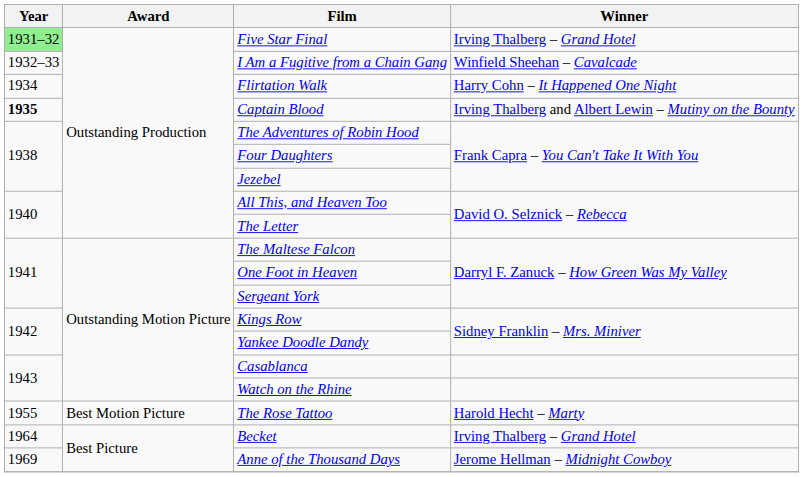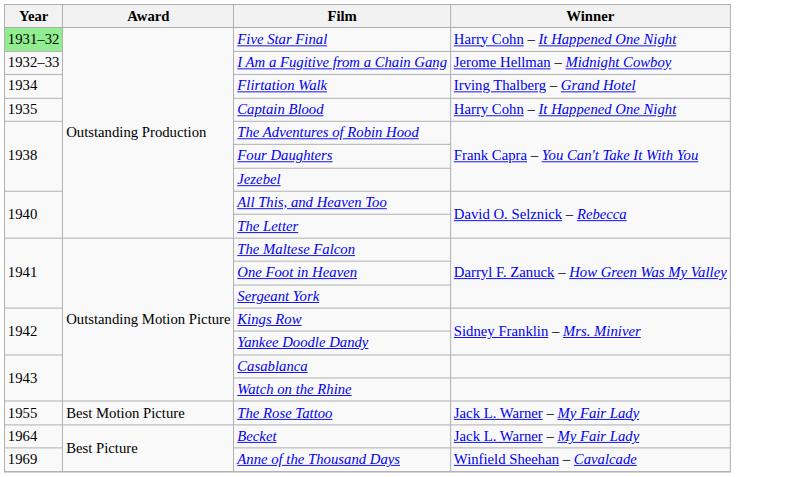 <table class="wikitable">
 <tr>
 <th>Year</th>
 <th>Award</th>
 <th>Film</th>
 <th>Winner</th>
 </tr>
 <tr>
 <td style="background: lightgreen;">1931–32</td>
 <td rowspan=9>Outstanding Production</td>
 <td><em><a href='#'>Five Star Final</a></em></td>
-<td><a href='#'>Irving Thalberg</a> – <em><a href='#'>Grand Hotel</a></em></td>
+<td><a href='#'>Harry Cohn</a> – <em><a href='#'>It Happened One Night</a></em></td>
 </tr>
 <tr>
 <td>1932–33</td>
 <td><em><a href='#'>I Am a Fugitive from a Chain Gang</a></em></td>
-<td><a href='#'>Winfield Sheehan</a> – <em><a href='#'>Cavalcade</a></em></td>
+<td><a href='#'>Jerome Hellman</a> – <em><a href='#'>Midnight Cowboy</a></em></td>
 </tr>
 <tr>
 <td>1934</td>
 <td><em><a href='#'>Flirtation Walk</a></em></td>
-<td><a href='#'>Harry Cohn</a> – <em><a href='#'>It Happened One Night</a></em></td>
+<td><a href='#'>Irving Thalberg</a> – <em><a href='#'>Grand Hotel</a></em></td>
 </tr>
 <tr>
-<td><strong>1935</strong></td>
+<td>1935</td>
 <td><em><a href='#'>Captain Blood</a></em></td>
-<td><a href='#'>Irving Thalberg</a> and <a href='#'>Albert Lewin</a> – <em><a href='#'>Mutiny on the Bounty</a></em></td>
+<td><a href='#'>Harry Cohn</a> – <em><a href='#'>It Happened One Night</a></em></td>
 </tr>
 <tr>
 <td rowspan=3>1938</td>
 <td><em><a href='#'>The Adventures of Robin Hood</a></em></td>
 <td rowspan=3><a href='#'>Frank Capra</a> – <em><a href='#'>You Can't Take It With You</a></em></td>
 </tr>
 <tr>
 <td><em><a href='#'>Four Daughters</a></em></td>
 </tr>
 <tr>
 <td><em><a href='#'>Jezebel</a></em></td>
 </tr>
 <tr>
 <td rowspan=2>1940</td>
 <td><em><a href='#'>All This, and Heaven Too</a></em></td>
 <td rowspan=2><a href='#'>David O. Selznick</a> – <em><a href='#'>Rebecca</a></em></td>
 </tr>
 <tr>
 <td><em><a href='#'>The Letter</a></em></td>
 </tr>
 <tr>
 <td rowspan=3>1941</td>
 <td rowspan=7>Outstanding Motion Picture</td>
 <td><em><a href='#'>The Maltese Falcon</a></em></td>
 <td rowspan=3><a href='#'>Darryl F. Zanuck</a> – <em><a href='#'>How Green Was My Valley</a></em></td>
 </tr>
 <tr>
 <td><em><a href='#'>One Foot in Heaven</a></em></td>
 </tr>
 <tr>
 <td><em><a href='#'>Sergeant York</a></em></td>
 </tr>
 <tr>
 <td rowspan=2>1942</td>
 <td><em><a href='#'>Kings Row</a></em></td>
 <td rowspan=2><a href='#'>Sidney Franklin</a> – <em><a href='#'>Mrs. Miniver</a></em></td>
 </tr>
 <tr>
 <td><em><a href='#'>Yankee Doodle Dandy</a></em></td>
 </tr>
 <tr>
 <td rowspan=2>1943</td>
 <td><em><a href='#'>Casablanca</a></em></td>
 <td></td>
 </tr>
 <tr>
 <td><em><a href='#'>Watch on the Rhine</a></em></td>
 <td></td>
 </tr>
 <tr>
 <td>1955</td>
 <td>Best Motion Picture</td>
 <td><em><a href='#'>The Rose Tattoo</a></em></td>
-<td><a href='#'>Harold Hecht</a> – <em><a href='#'>Marty</a></em></td>
+<td><a href='#'>Jack L. Warner</a> – <em><a href='#'>My Fair Lady</a></em></td>
 </tr>
 <tr>
 <td>1964</td>
 <td rowspan=2>Best Picture</td>
 <td><em><a href='#'>Becket</a></em></td>
-<td><a href='#'>Irving Thalberg</a> – <em><a href='#'>Grand Hotel</a></em></td>
+<td><a href='#'>Jack L. Warner</a> – <em><a href='#'>My Fair Lady</a></em></td>
 </tr>
 <tr>
 <td>1969</td>
 <td><em><a href='#'>Anne of the Thousand Days</a></em></td>
-<td><a href='#'>Jerome Hellman</a> – <em><a href='#'>Midnight Cowboy</a></em></td>
+<td><a href='#'>Winfield Sheehan</a> – <em><a href='#'>Cavalcade</a></em></td>
 </tr>
 <tr>
 </tr>
 </table>
